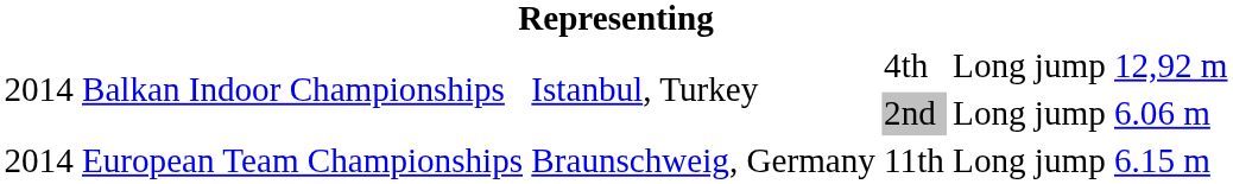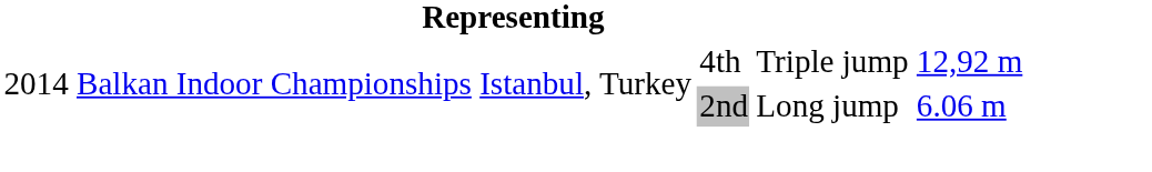 <table>
 <tr>
 <th colspan=6>Representing </th>
 </tr>
 <tr>
 <td rowspan=2>2014</td>
 <td rowspan=2><a href='#'>Balkan Indoor Championships</a></td>
 <td rowspan=2><a href='#'>Istanbul</a>, Turkey</td>
 <td>4th</td>
-<td>Long jump</td>
+<td>Triple jump</td>
 <td><a href='#'>12,92 m</a></td>
 </tr>
 <tr>
 <td bgcolor=silver>2nd</td>
 <td>Long jump</td>
 <td><a href='#'>6.06 m</a></td>
 </tr>
-<tr>
-<td>2014</td>
-<td><a href='#'>European Team Championships</a></td>
-<td><a href='#'>Braunschweig</a>, Germany</td>
-<td>11th</td>
-<td>Long jump</td>
-<td><a href='#'>6.15 m</a></td>
-</tr>
 </table>
